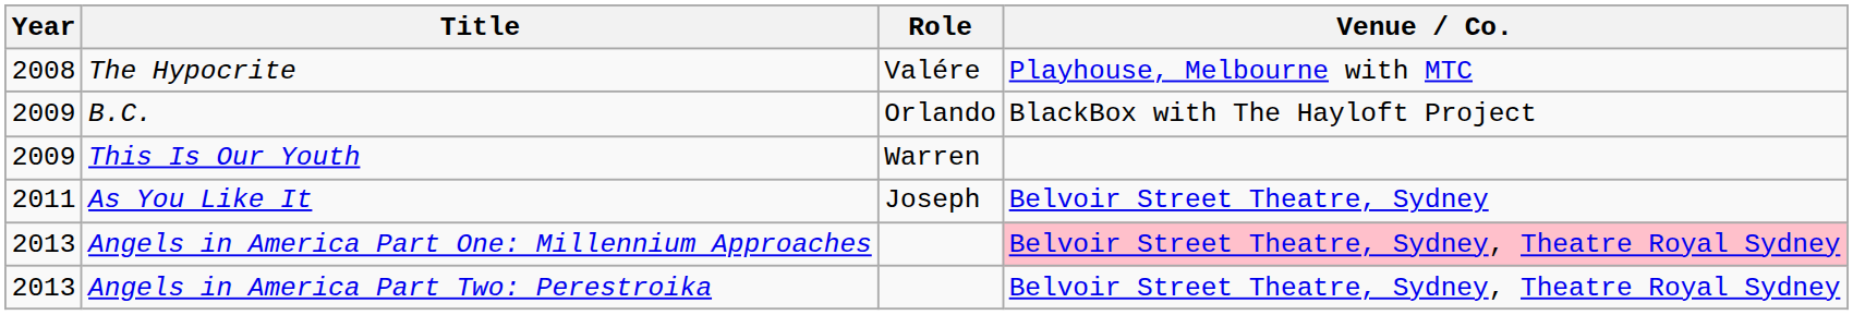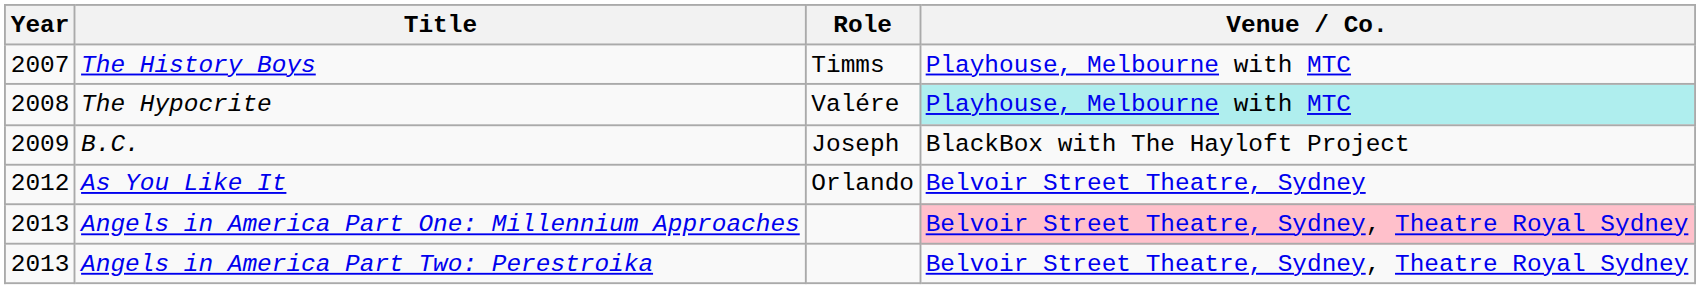 <table class=wikitable>
 <tr>
 <th>Year</th>
 <th>Title</th>
 <th>Role</th>
 <th>Venue / Co.</th>
 </tr>
 <tr>
+<td>2007</td>
+<td><em><a href='#'>The History Boys</a></em></td>
+<td>Timms</td>
+<td><a href='#'>Playhouse, Melbourne</a> with <a href='#'>MTC</a></td>
+</tr>
+<tr>
 <td>2008</td>
 <td><em>The Hypocrite</em></td>
 <td>Valére</td>
-<td><a href='#'>Playhouse, Melbourne</a> with <a href='#'>MTC</a></td>
+<td style="background: paleturquoise;"><a href='#'>Playhouse, Melbourne</a> with <a href='#'>MTC</a></td>
 </tr>
 <tr>
 <td>2009</td>
 <td><em>B.C.</em></td>
-<td>Orlando</td>
+<td>Joseph</td>
 <td>BlackBox with The Hayloft Project</td>
 </tr>
 <tr>
-<td>2009</td>
-<td><em><a href='#'>This Is Our Youth</a></em></td>
-<td>Warren</td>
-<td></td>
-</tr>
-<tr>
-<td>2011</td>
+<td>2012</td>
 <td><em><a href='#'>As You Like It</a></em></td>
-<td>Joseph</td>
+<td>Orlando</td>
 <td><a href='#'>Belvoir Street Theatre, Sydney</a></td>
 </tr>
 <tr>
 <td>2013</td>
 <td><em><a href='#'>Angels in America Part One: Millennium Approaches</a></em></td>
 <td></td>
 <td style="background: pink;"><a href='#'>Belvoir Street Theatre, Sydney</a>, <a href='#'>Theatre Royal Sydney</a></td>
 </tr>
 <tr>
 <td>2013</td>
 <td><em><a href='#'>Angels in America Part Two: Perestroika</a></em></td>
 <td></td>
 <td><a href='#'>Belvoir Street Theatre, Sydney</a>, <a href='#'>Theatre Royal Sydney</a></td>
 </tr>
 </table>
